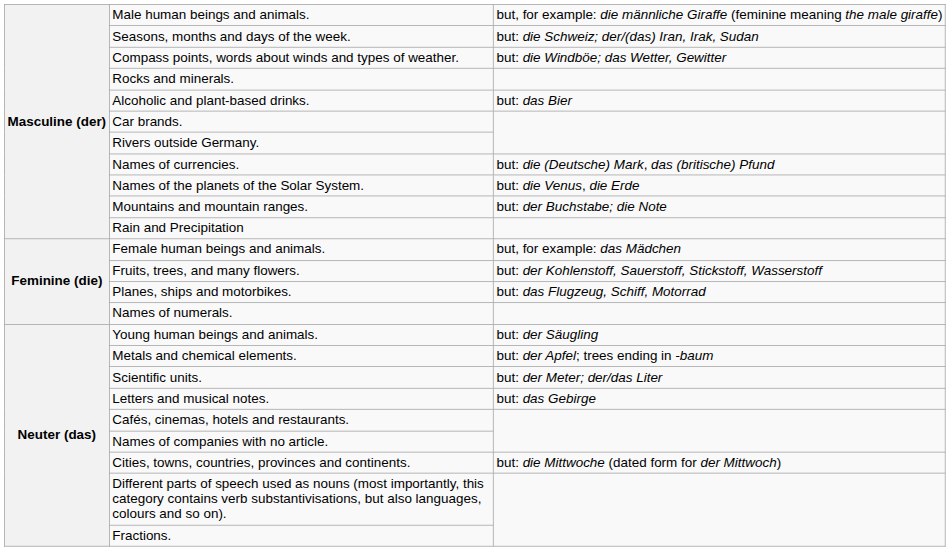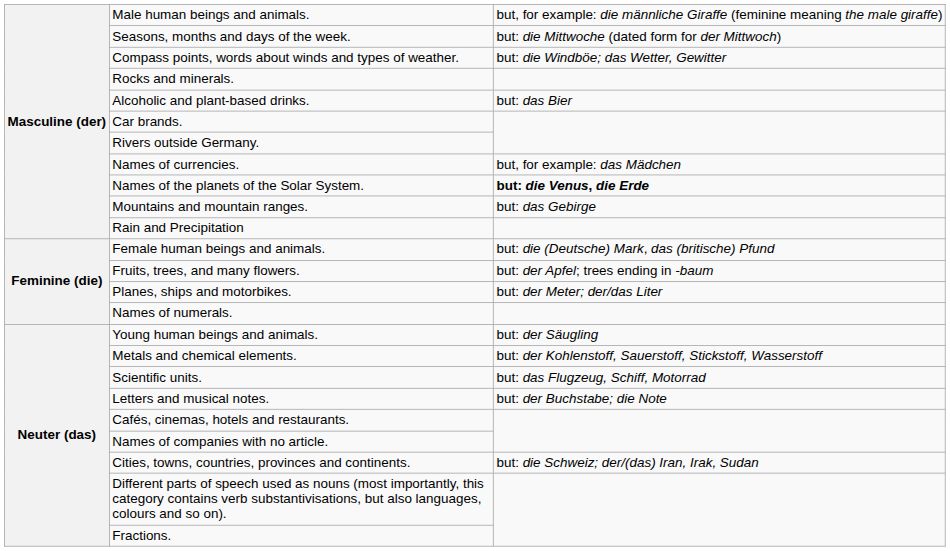 <table class="wikitable">
 <tr>
 <th rowspan="11">Masculine (der)</th>
 <td width=450pt>Male human beings and animals.</td>
 <td>but, for example: <em>die männliche Giraffe</em> (feminine meaning <em>the male giraffe</em>)</td>
 </tr>
 <tr>
 <td>Seasons, months and days of the week.</td>
-<td>but: <em>die Schweiz; der/(das) Iran, Irak, Sudan</em></td>
+<td>but: <em>die Mittwoche</em> (dated form for <em>der Mittwoch</em>)</td>
 </tr>
 <tr>
 <td>Compass points, words about winds and types of weather.</td>
 <td>but: <em>die Windböe; das Wetter, Gewitter</em></td>
 </tr>
 <tr>
 <td>Rocks and minerals.</td>
 </tr>
 <tr>
 <td>Alcoholic and plant-based drinks.</td>
 <td>but: <em>das Bier</em></td>
 </tr>
 <tr>
 <td>Car brands.</td>
 </tr>
 <tr>
 <td>Rivers outside Germany.</td>
 </tr>
 <tr>
 <td>Names of currencies.</td>
-<td>but: <em>die (Deutsche) Mark</em>, <em>das (britische) Pfund</em></td>
+<td>but, for example: <em>das Mädchen</em></td>
 </tr>
 <tr>
 <td>Names of the planets of the Solar System.</td>
-<td>but: <em>die Venus</em>, <em>die Erde</em></td>
+<td><strong>but: <em>die Venus</em>, <em>die Erde</em></strong></td>
 </tr>
 <tr>
 <td>Mountains and mountain ranges.</td>
-<td>but: <em>der Buchstabe; die Note</em></td>
+<td>but: <em>das Gebirge</em></td>
 </tr>
 <tr>
 <td>Rain and Precipitation </td>
 </tr>
 <tr>
 <th rowspan="4">Feminine (die)</th>
 <td>Female human beings and animals.</td>
-<td>but, for example: <em>das Mädchen</em></td>
+<td>but: <em>die (Deutsche) Mark</em>, <em>das (britische) Pfund</em></td>
 </tr>
 <tr>
 <td>Fruits, trees, and many flowers.</td>
-<td>but: <em>der Kohlenstoff, Sauerstoff, Stickstoff, Wasserstoff</em></td>
+<td>but: <em>der Apfel</em>; trees ending in <em>-baum</em></td>
 </tr>
 <tr>
 <td>Planes, ships and motorbikes.</td>
-<td>but: <em>das Flugzeug, Schiff, Motorrad</em></td>
+<td>but: <em>der Meter; der/das Liter</em></td>
 </tr>
 <tr>
 <td>Names of numerals.</td>
 </tr>
 <tr>
 <th rowspan="9">Neuter (das)</th>
 <td>Young human beings and animals.</td>
 <td>but: <em>der Säugling</em></td>
 </tr>
 <tr>
 <td>Metals and chemical elements.</td>
-<td>but: <em>der Apfel</em>; trees ending in <em>-baum</em></td>
+<td>but: <em>der Kohlenstoff, Sauerstoff, Stickstoff, Wasserstoff</em></td>
 </tr>
 <tr>
 <td>Scientific units.</td>
-<td>but: <em>der Meter; der/das Liter</em></td>
+<td>but: <em>das Flugzeug, Schiff, Motorrad</em></td>
 </tr>
 <tr>
 <td>Letters and musical notes.</td>
-<td>but: <em>das Gebirge</em></td>
+<td>but: <em>der Buchstabe; die Note</em></td>
 </tr>
 <tr>
 <td>Cafés, cinemas, hotels and restaurants.</td>
 </tr>
 <tr>
 <td>Names of companies with no article.</td>
 </tr>
 <tr>
 <td>Cities, towns, countries, provinces and continents.</td>
-<td>but: <em>die Mittwoche</em> (dated form for <em>der Mittwoch</em>)</td>
+<td>but: <em>die Schweiz; der/(das) Iran, Irak, Sudan</em></td>
 </tr>
 <tr>
 <td>Different parts of speech used as nouns (most importantly, this category contains verb substantivisations, but also languages, colours and so on).</td>
 </tr>
 <tr>
 <td>Fractions.</td>
 </tr>
 </table>
